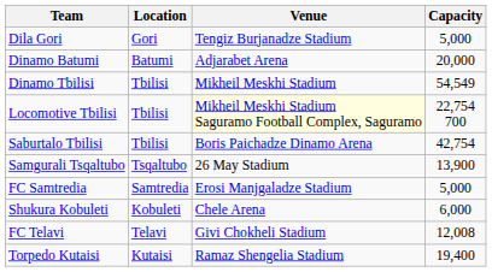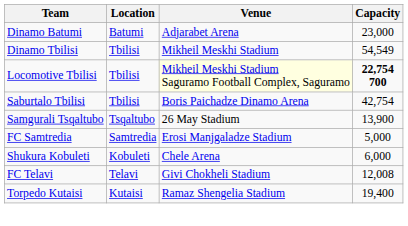 <table class="wikitable sortable" border="1">
 <tr>
 <th>Team</th>
 <th>Location</th>
 <th>Venue</th>
 <th>Capacity</th>
 </tr>
 <tr>
-<td><a href='#'>Dila Gori</a></td>
-<td><a href='#'>Gori</a></td>
-<td><a href='#'>Tengiz Burjanadze Stadium</a></td>
-<td align="center">5,000</td>
-</tr>
-<tr>
 <td><a href='#'>Dinamo Batumi</a></td>
 <td><a href='#'>Batumi</a></td>
 <td><a href='#'>Adjarabet Arena</a></td>
-<td align="center">20,000</td>
+<td align="center">23,000</td>
 </tr>
 <tr>
 <td><a href='#'>Dinamo Tbilisi</a></td>
 <td><a href='#'>Tbilisi</a></td>
 <td><a href='#'>Mikheil Meskhi Stadium</a></td>
 <td align="center">54,549</td>
 </tr>
 <tr>
 <td><a href='#'>Locomotive Tbilisi</a></td>
 <td><a href='#'>Tbilisi</a></td>
 <td style="background: lightyellow;"><a href='#'>Mikheil Meskhi Stadium</a><br>Saguramo Football Complex, Saguramo</td>
-<td align="center">22,754<br>700</td>
+<td align="center"><strong>22,754<br>700</strong></td>
 </tr>
 <tr>
 <td><a href='#'>Saburtalo Tbilisi</a></td>
 <td><a href='#'>Tbilisi</a></td>
 <td><a href='#'>Boris Paichadze Dinamo Arena</a></td>
 <td align="center">42,754</td>
 </tr>
 <tr>
 <td><a href='#'>Samgurali Tsqaltubo</a></td>
 <td><a href='#'>Tsqaltubo</a></td>
 <td>26 May Stadium</td>
 <td align="center">13,900</td>
 </tr>
 <tr>
 <td><a href='#'>FC Samtredia</a></td>
 <td><a href='#'>Samtredia</a></td>
 <td><a href='#'>Erosi Manjgaladze Stadium</a></td>
 <td align="center">5,000</td>
 </tr>
 <tr>
 <td><a href='#'>Shukura Kobuleti</a></td>
 <td><a href='#'>Kobuleti</a></td>
 <td><a href='#'>Chele Arena</a></td>
 <td align="center">6,000</td>
 </tr>
 <tr>
 <td><a href='#'>FC Telavi</a></td>
 <td><a href='#'>Telavi</a></td>
 <td><a href='#'>Givi Chokheli Stadium</a></td>
 <td align="center">12,008</td>
 </tr>
 <tr>
 <td><a href='#'>Torpedo Kutaisi</a></td>
 <td><a href='#'>Kutaisi</a></td>
 <td><a href='#'>Ramaz Shengelia Stadium</a></td>
 <td align="center">19,400</td>
 </tr>
 </table>
